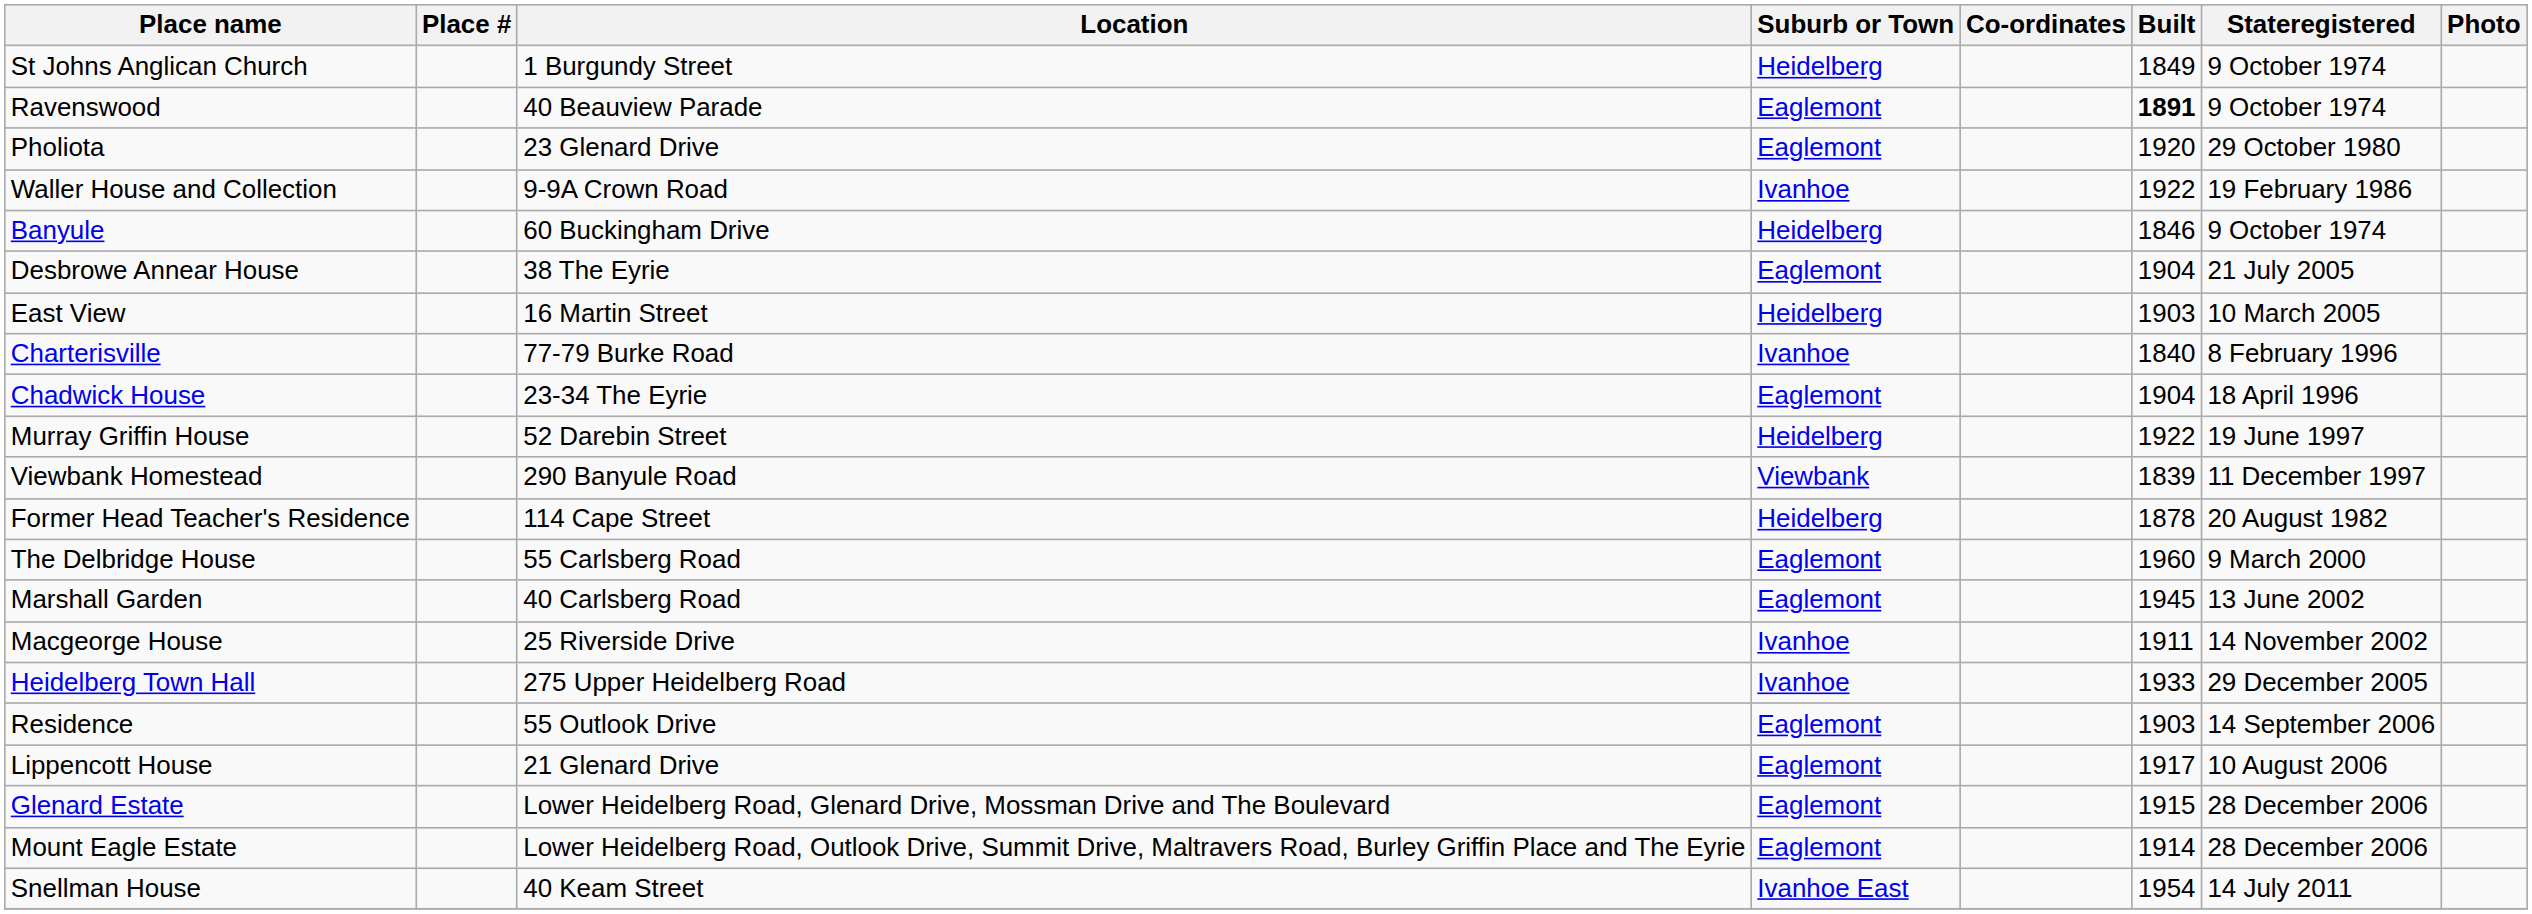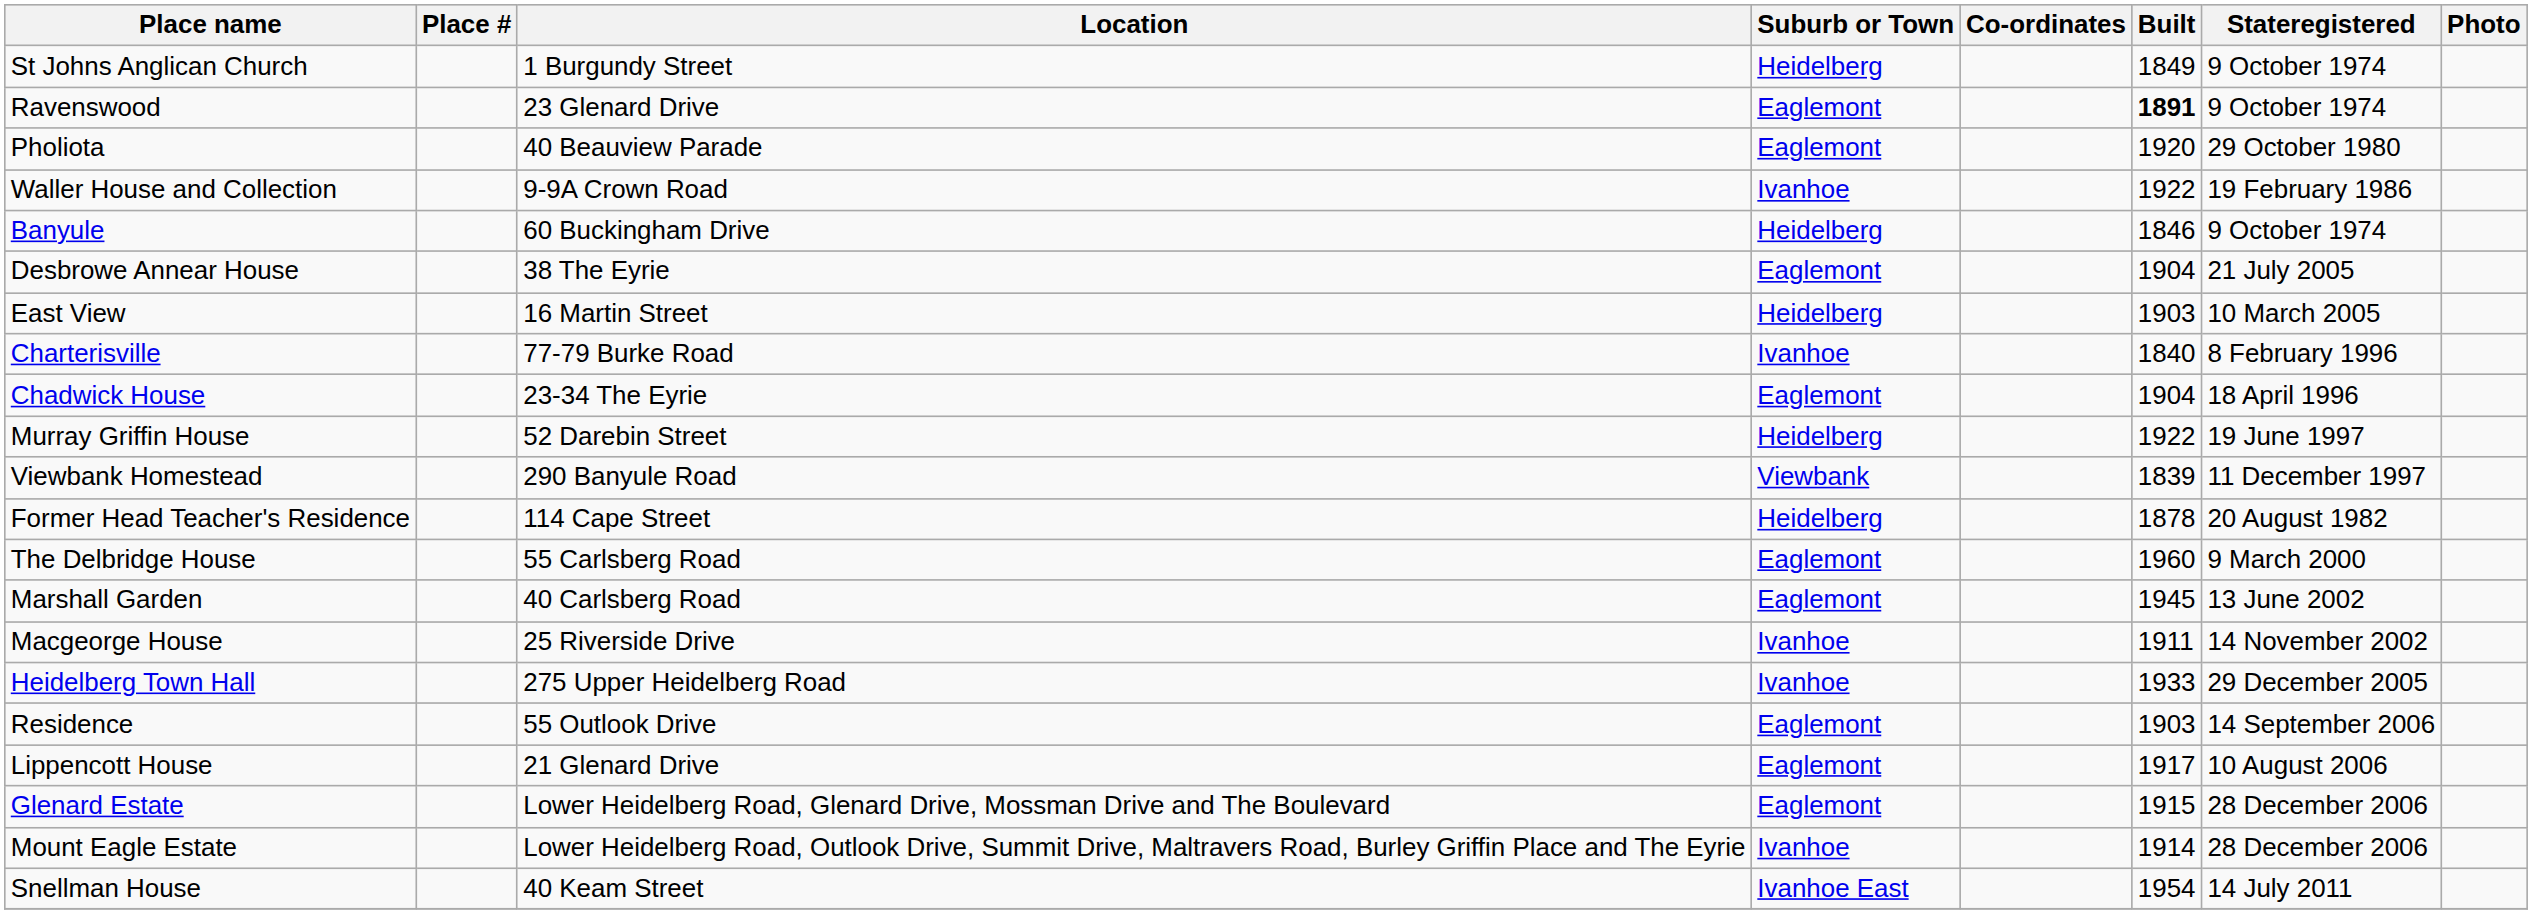 <table class="wikitable sortable">
 <tr>
 <th>Place name</th>
 <th>Place #</th>
 <th>Location</th>
 <th>Suburb or Town</th>
 <th>Co-ordinates</th>
 <th>Built</th>
 <th>Stateregistered</th>
 <th class="unsortable">Photo</th>
 </tr>
 <tr>
 <td>St Johns Anglican Church</td>
 <td></td>
 <td>1 Burgundy Street</td>
 <td><a href='#'>Heidelberg</a></td>
 <td></td>
 <td>1849</td>
 <td>9 October 1974</td>
 <td></td>
 </tr>
 <tr>
 <td>Ravenswood</td>
 <td></td>
-<td>40 Beauview Parade</td>
+<td>23 Glenard Drive</td>
 <td><a href='#'>Eaglemont</a></td>
 <td></td>
 <td><strong>1891</strong></td>
 <td>9 October 1974</td>
 <td></td>
 </tr>
 <tr>
 <td>Pholiota</td>
 <td></td>
-<td>23 Glenard Drive</td>
+<td>40 Beauview Parade</td>
 <td><a href='#'>Eaglemont</a></td>
 <td></td>
 <td>1920</td>
 <td>29 October 1980</td>
 <td></td>
 </tr>
 <tr>
 <td>Waller House and Collection</td>
 <td></td>
 <td>9-9A Crown Road</td>
 <td><a href='#'>Ivanhoe</a></td>
 <td></td>
 <td>1922</td>
 <td>19 February 1986</td>
 <td></td>
 </tr>
 <tr>
 <td><a href='#'>Banyule</a></td>
 <td></td>
 <td>60 Buckingham Drive</td>
 <td><a href='#'>Heidelberg</a></td>
 <td></td>
 <td>1846</td>
 <td>9 October 1974</td>
 <td></td>
 </tr>
 <tr>
 <td>Desbrowe Annear House</td>
 <td></td>
 <td>38 The Eyrie</td>
 <td><a href='#'>Eaglemont</a></td>
 <td></td>
 <td>1904</td>
 <td>21 July 2005</td>
 <td></td>
 </tr>
 <tr>
 <td>East View</td>
 <td></td>
 <td>16 Martin Street</td>
 <td><a href='#'>Heidelberg</a></td>
 <td></td>
 <td>1903</td>
 <td>10 March 2005</td>
 <td></td>
 </tr>
 <tr>
 <td><a href='#'>Charterisville</a></td>
 <td></td>
 <td>77-79 Burke Road</td>
 <td><a href='#'>Ivanhoe</a></td>
 <td></td>
 <td>1840</td>
 <td>8 February 1996</td>
 <td></td>
 </tr>
 <tr>
 <td><a href='#'>Chadwick House</a></td>
 <td></td>
 <td>23-34 The Eyrie</td>
 <td><a href='#'>Eaglemont</a></td>
 <td></td>
 <td>1904</td>
 <td>18 April 1996</td>
 <td></td>
 </tr>
 <tr>
 <td>Murray Griffin House</td>
 <td></td>
 <td>52 Darebin Street</td>
 <td><a href='#'>Heidelberg</a></td>
 <td></td>
 <td>1922</td>
 <td>19 June 1997</td>
 <td></td>
 </tr>
 <tr>
 <td>Viewbank Homestead</td>
 <td></td>
 <td>290 Banyule Road</td>
 <td><a href='#'>Viewbank</a></td>
 <td></td>
 <td>1839</td>
 <td>11 December 1997</td>
 <td></td>
 </tr>
 <tr>
 <td>Former Head Teacher's Residence</td>
 <td></td>
 <td>114 Cape Street</td>
 <td><a href='#'>Heidelberg</a></td>
 <td></td>
 <td>1878</td>
 <td>20 August 1982</td>
 <td></td>
 </tr>
 <tr>
 <td>The Delbridge House</td>
 <td></td>
 <td>55 Carlsberg Road</td>
 <td><a href='#'>Eaglemont</a></td>
 <td></td>
 <td>1960</td>
 <td>9 March 2000</td>
 <td></td>
 </tr>
 <tr>
 <td>Marshall Garden</td>
 <td></td>
 <td>40 Carlsberg Road</td>
 <td><a href='#'>Eaglemont</a></td>
 <td></td>
 <td>1945</td>
 <td>13 June 2002</td>
 <td></td>
 </tr>
 <tr>
 <td>Macgeorge House</td>
 <td></td>
 <td>25 Riverside Drive</td>
 <td><a href='#'>Ivanhoe</a></td>
 <td></td>
 <td>1911</td>
 <td>14 November 2002</td>
 <td></td>
 </tr>
 <tr>
 <td><a href='#'>Heidelberg Town Hall</a></td>
 <td></td>
 <td>275 Upper Heidelberg Road</td>
 <td><a href='#'>Ivanhoe</a></td>
 <td></td>
 <td>1933</td>
 <td>29 December 2005</td>
 <td></td>
 </tr>
 <tr>
 <td>Residence</td>
 <td></td>
 <td>55 Outlook Drive</td>
 <td><a href='#'>Eaglemont</a></td>
 <td></td>
 <td>1903</td>
 <td>14 September 2006</td>
 <td></td>
 </tr>
 <tr>
 <td>Lippencott House</td>
 <td></td>
 <td>21 Glenard Drive</td>
 <td><a href='#'>Eaglemont</a></td>
 <td></td>
 <td>1917</td>
 <td>10 August 2006</td>
 <td></td>
 </tr>
 <tr>
 <td><a href='#'>Glenard Estate</a></td>
 <td></td>
 <td>Lower Heidelberg Road, Glenard Drive, Mossman Drive and The Boulevard</td>
 <td><a href='#'>Eaglemont</a></td>
 <td></td>
 <td>1915</td>
 <td>28 December 2006</td>
 <td></td>
 </tr>
 <tr>
 <td>Mount Eagle Estate</td>
 <td></td>
 <td>Lower Heidelberg Road, Outlook Drive, Summit Drive, Maltravers Road, Burley Griffin Place and The Eyrie</td>
-<td><a href='#'>Eaglemont</a></td>
+<td><a href='#'>Ivanhoe</a></td>
 <td></td>
 <td>1914</td>
 <td>28 December 2006</td>
 <td></td>
 </tr>
 <tr>
 <td>Snellman House</td>
 <td></td>
 <td>40 Keam Street</td>
 <td><a href='#'>Ivanhoe East</a></td>
 <td></td>
 <td>1954</td>
 <td>14 July 2011</td>
 <td></td>
 </tr>
 <tr>
 </tr>
 </table>
